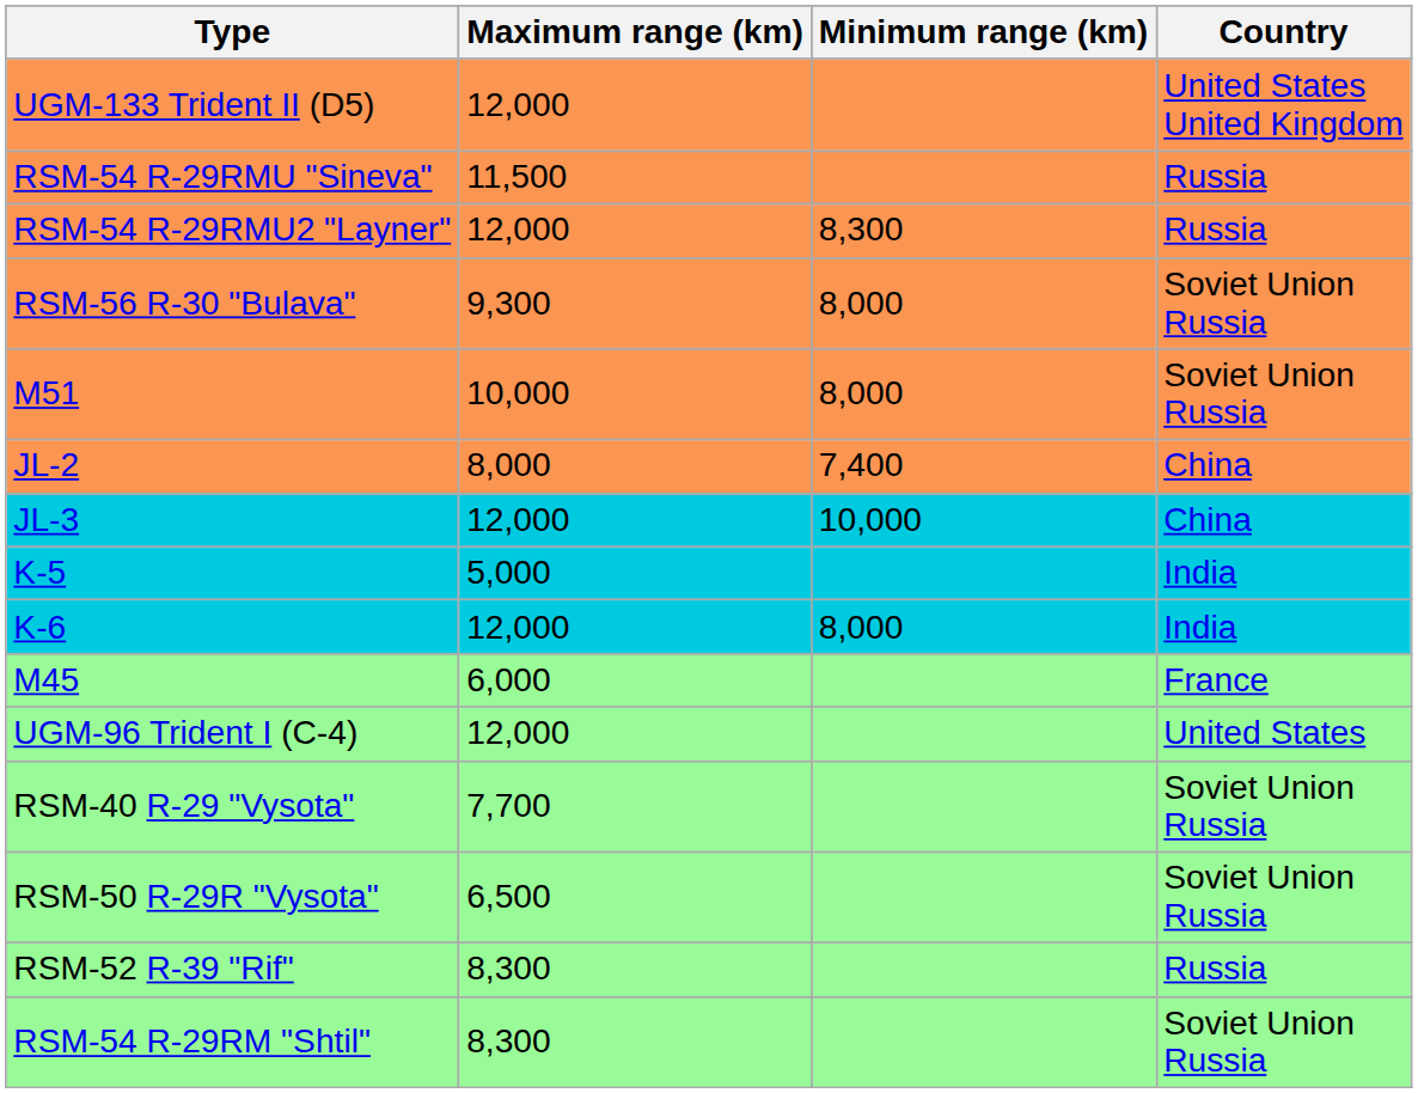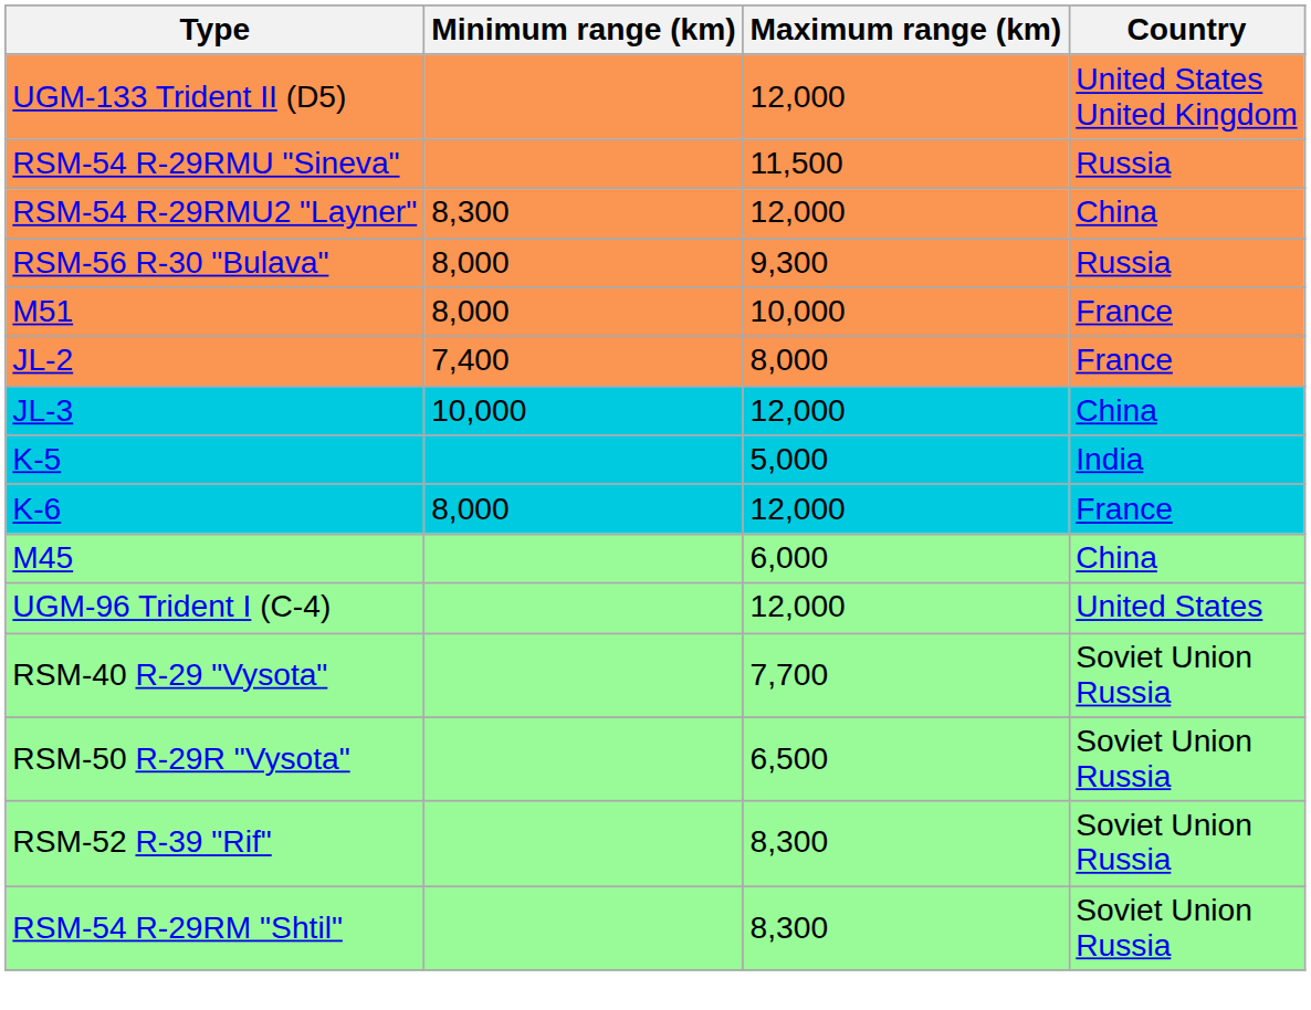 <table class="wikitable sortable">
 <tr>
 <th>Type</th>
+<th>Minimum range (km)</th>
 <th>Maximum range (km)</th>
-<th>Minimum range (km)</th>
 <th>Country</th>
 </tr>
 <tr style="background:#fa9552;">
 <td><a href='#'>UGM-133 Trident II</a> (D5)</td>
+<td></td>
 <td>12,000</td>
-<td></td>
 <td> <a href='#'>United States</a><br> <a href='#'>United Kingdom</a></td>
 </tr>
 <tr style="background:#fa9552;">
 <td><a href='#'>RSM-54 R-29RMU "Sineva"</a></td>
+<td></td>
 <td>11,500</td>
-<td></td>
 <td> <a href='#'>Russia</a></td>
 </tr>
 <tr style="background:#fa9552;">
 <td><a href='#'>RSM-54 R-29RMU2 "Layner"</a></td>
+<td>8,300</td>
 <td>12,000</td>
-<td>8,300</td>
+<td> <a href='#'>China</a></td>
+</tr>
+<tr style="background:#fa9552;">
+<td><a href='#'>RSM-56 R-30 "Bulava"</a></td>
+<td>8,000</td>
+<td>9,300</td>
 <td> <a href='#'>Russia</a></td>
 </tr>
 <tr style="background:#fa9552;">
-<td><a href='#'>RSM-56 R-30 "Bulava"</a></td>
-<td>9,300</td>
+<td><a href='#'>M51</a></td>
 <td>8,000</td>
-<td> Soviet Union<br> <a href='#'>Russia</a></td>
-</tr>
-<tr style="background:#fa9552;">
-<td><a href='#'>M51</a></td>
 <td>10,000</td>
-<td>8,000</td>
-<td> Soviet Union<br> <a href='#'>Russia</a></td>
+<td> <a href='#'>France</a></td>
 </tr>
 <tr style="background:#fa9552;">
 <td><a href='#'>JL-2</a></td>
+<td>7,400</td>
 <td>8,000</td>
-<td>7,400</td>
-<td> <a href='#'>China</a></td>
+<td> <a href='#'>France</a></td>
 </tr>
 <tr style="background:#00cae0;">
 <td><a href='#'>JL-3</a></td>
+<td>10,000</td>
 <td>12,000</td>
-<td>10,000</td>
 <td> <a href='#'>China</a></td>
 </tr>
 <tr style="background:#00cae0;">
 <td><a href='#'>K-5</a></td>
+<td></td>
 <td>5,000</td>
-<td></td>
 <td> <a href='#'>India</a></td>
 </tr>
 <tr style="background:#00cae0;">
 <td><a href='#'>K-6</a></td>
+<td>8,000</td>
 <td>12,000</td>
-<td>8,000</td>
-<td> <a href='#'>India</a></td>
+<td> <a href='#'>France</a></td>
 </tr>
 <tr style="background:#98fb98;">
 <td><a href='#'>M45</a></td>
+<td></td>
 <td>6,000</td>
-<td></td>
-<td> <a href='#'>France</a></td>
+<td> <a href='#'>China</a></td>
 </tr>
 <tr style="background:#98fb98;">
 <td><a href='#'>UGM-96 Trident I</a> (C-4)</td>
+<td></td>
 <td>12,000</td>
-<td></td>
 <td> <a href='#'>United States</a></td>
 </tr>
 <tr style="background:#98fb98;">
 <td>RSM-40 <a href='#'>R-29 "Vysota"</a></td>
+<td></td>
 <td>7,700</td>
-<td></td>
 <td> Soviet Union<br> <a href='#'>Russia</a></td>
 </tr>
 <tr style="background:#98fb98;">
 <td>RSM-50 <a href='#'>R-29R "Vysota"</a></td>
+<td></td>
 <td>6,500</td>
-<td></td>
 <td> Soviet Union<br> <a href='#'>Russia</a></td>
 </tr>
 <tr style="background:#98fb98;">
 <td>RSM-52 <a href='#'>R-39 "Rif"</a></td>
+<td></td>
 <td>8,300</td>
-<td></td>
-<td> <a href='#'>Russia</a></td>
+<td> Soviet Union<br> <a href='#'>Russia</a></td>
 </tr>
 <tr style="background:#98fb98;">
 <td><a href='#'>RSM-54 R-29RM "Shtil"</a></td>
+<td></td>
 <td>8,300</td>
-<td></td>
 <td> Soviet Union<br> <a href='#'>Russia</a></td>
 </tr>
 </table>
